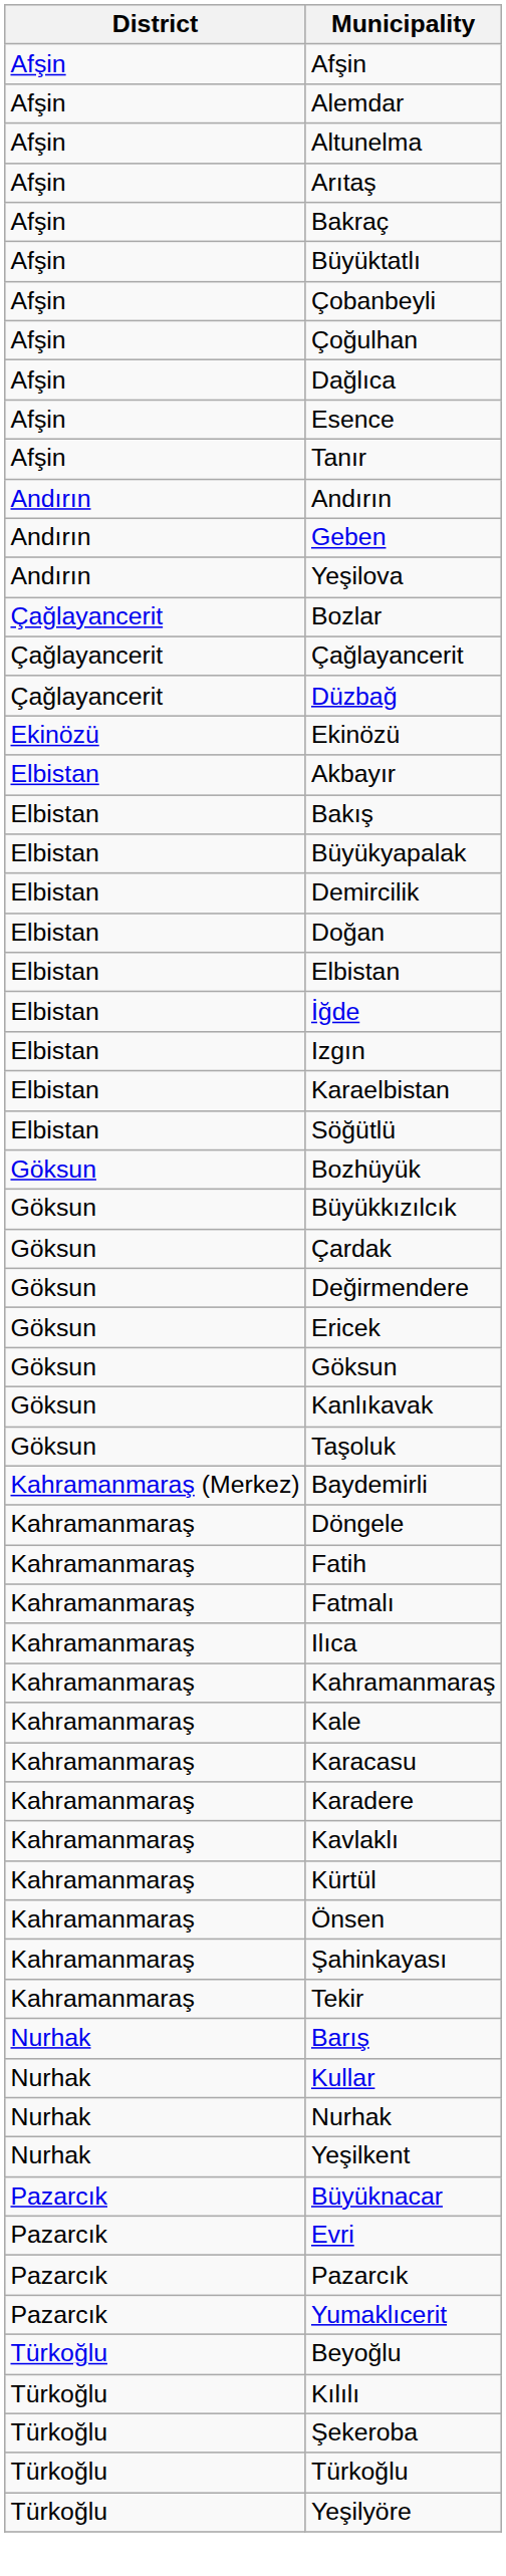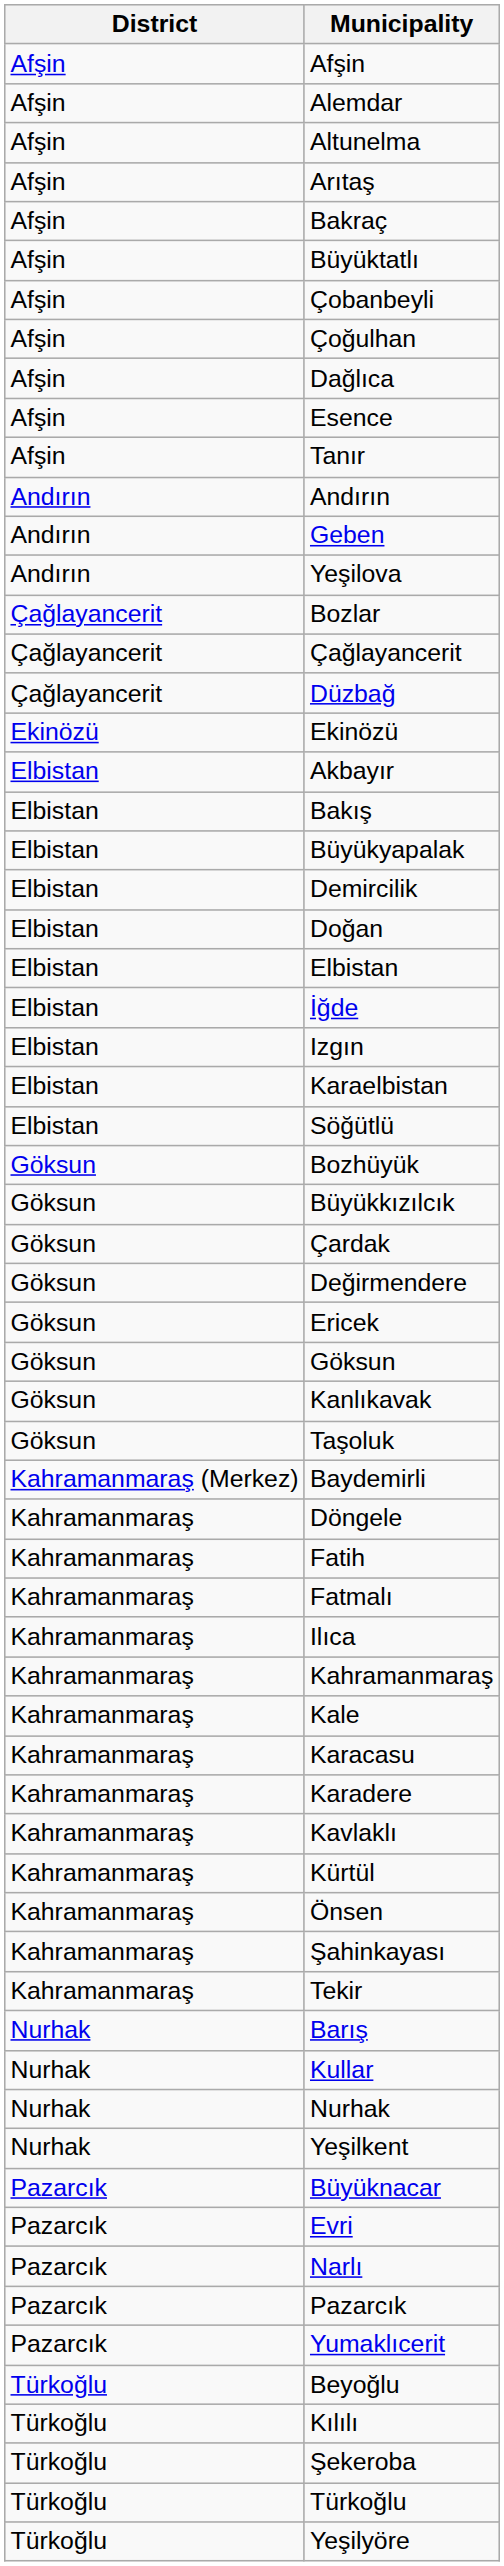 <table class="sortable wikitable">
 <tr>
 <th>District</th>
 <th>Municipality</th>
 </tr>
 <tr>
 <td><a href='#'>Afşin</a></td>
 <td>Afşin</td>
 </tr>
 <tr>
 <td>Afşin</td>
 <td>Alemdar</td>
 </tr>
 <tr>
 <td>Afşin</td>
 <td>Altunelma</td>
 </tr>
 <tr>
 <td>Afşin</td>
 <td>Arıtaş</td>
 </tr>
 <tr>
 <td>Afşin</td>
 <td>Bakraç</td>
 </tr>
 <tr>
 <td>Afşin</td>
 <td>Büyüktatlı</td>
 </tr>
 <tr>
 <td>Afşin</td>
 <td>Çobanbeyli</td>
 </tr>
 <tr>
 <td>Afşin</td>
 <td>Çoğulhan</td>
 </tr>
 <tr>
 <td>Afşin</td>
 <td>Dağlıca</td>
 </tr>
 <tr>
 <td>Afşin</td>
 <td>Esence</td>
 </tr>
 <tr>
 <td>Afşin</td>
 <td>Tanır</td>
 </tr>
 <tr>
 <td><a href='#'>Andırın</a></td>
 <td>Andırın</td>
 </tr>
 <tr>
 <td>Andırın</td>
 <td><a href='#'>Geben</a></td>
 </tr>
 <tr>
 <td>Andırın</td>
 <td>Yeşilova</td>
 </tr>
 <tr>
 <td><a href='#'>Çağlayancerit</a></td>
 <td>Bozlar</td>
 </tr>
 <tr>
 <td>Çağlayancerit</td>
 <td>Çağlayancerit</td>
 </tr>
 <tr>
 <td>Çağlayancerit</td>
 <td><a href='#'>Düzbağ</a></td>
 </tr>
 <tr>
 <td><a href='#'>Ekinözü</a></td>
 <td>Ekinözü</td>
 </tr>
 <tr>
 <td><a href='#'>Elbistan</a></td>
 <td>Akbayır</td>
 </tr>
 <tr>
 <td>Elbistan</td>
 <td>Bakış</td>
 </tr>
 <tr>
 <td>Elbistan</td>
 <td>Büyükyapalak</td>
 </tr>
 <tr>
 <td>Elbistan</td>
 <td>Demircilik</td>
 </tr>
 <tr>
 <td>Elbistan</td>
 <td>Doğan</td>
 </tr>
 <tr>
 <td>Elbistan</td>
 <td>Elbistan</td>
 </tr>
 <tr>
 <td>Elbistan</td>
 <td><a href='#'>İğde</a></td>
 </tr>
 <tr>
 <td>Elbistan</td>
 <td>Izgın</td>
 </tr>
 <tr>
 <td>Elbistan</td>
 <td>Karaelbistan</td>
 </tr>
 <tr>
 <td>Elbistan</td>
 <td>Söğütlü</td>
 </tr>
 <tr>
 <td><a href='#'>Göksun</a></td>
 <td>Bozhüyük</td>
 </tr>
 <tr>
 <td>Göksun</td>
 <td>Büyükkızılcık</td>
 </tr>
 <tr>
 <td>Göksun</td>
 <td>Çardak</td>
 </tr>
 <tr>
 <td>Göksun</td>
 <td>Değirmendere</td>
 </tr>
 <tr>
 <td>Göksun</td>
 <td>Ericek</td>
 </tr>
 <tr>
 <td>Göksun</td>
 <td>Göksun</td>
 </tr>
 <tr>
 <td>Göksun</td>
 <td>Kanlıkavak</td>
 </tr>
 <tr>
 <td>Göksun</td>
 <td>Taşoluk</td>
 </tr>
 <tr>
 <td><a href='#'>Kahramanmaraş</a> (Merkez)</td>
 <td>Baydemirli</td>
 </tr>
 <tr>
 <td>Kahramanmaraş</td>
 <td>Döngele</td>
 </tr>
 <tr>
 <td>Kahramanmaraş</td>
 <td>Fatih</td>
 </tr>
 <tr>
 <td>Kahramanmaraş</td>
 <td>Fatmalı</td>
 </tr>
 <tr>
 <td>Kahramanmaraş</td>
 <td>Ilıca</td>
 </tr>
 <tr>
 <td>Kahramanmaraş</td>
 <td>Kahramanmaraş</td>
 </tr>
 <tr>
 <td>Kahramanmaraş</td>
 <td>Kale</td>
 </tr>
 <tr>
 <td>Kahramanmaraş</td>
 <td>Karacasu</td>
 </tr>
 <tr>
 <td>Kahramanmaraş</td>
 <td>Karadere</td>
 </tr>
 <tr>
 <td>Kahramanmaraş</td>
 <td>Kavlaklı</td>
 </tr>
 <tr>
 <td>Kahramanmaraş</td>
 <td>Kürtül</td>
 </tr>
 <tr>
 <td>Kahramanmaraş</td>
 <td>Önsen</td>
 </tr>
 <tr>
 <td>Kahramanmaraş</td>
 <td>Şahinkayası</td>
 </tr>
 <tr>
 <td>Kahramanmaraş</td>
 <td>Tekir</td>
 </tr>
 <tr>
 <td><a href='#'>Nurhak</a></td>
 <td><a href='#'>Barış</a></td>
 </tr>
 <tr>
 <td>Nurhak</td>
 <td><a href='#'>Kullar</a></td>
 </tr>
 <tr>
 <td>Nurhak</td>
 <td>Nurhak</td>
 </tr>
 <tr>
 <td>Nurhak</td>
 <td>Yeşilkent</td>
 </tr>
 <tr>
 <td><a href='#'>Pazarcık</a></td>
 <td><a href='#'>Büyüknacar</a></td>
 </tr>
 <tr>
 <td>Pazarcık</td>
 <td><a href='#'>Evri</a></td>
 </tr>
 <tr>
 <td>Pazarcık</td>
+<td><a href='#'>Narlı</a></td>
+</tr>
+<tr>
+<td>Pazarcık</td>
 <td>Pazarcık</td>
 </tr>
 <tr>
 <td>Pazarcık</td>
 <td><a href='#'>Yumaklıcerit</a></td>
 </tr>
 <tr>
 <td><a href='#'>Türkoğlu</a></td>
 <td>Beyoğlu</td>
 </tr>
 <tr>
 <td>Türkoğlu</td>
 <td>Kılılı</td>
 </tr>
 <tr>
 <td>Türkoğlu</td>
 <td>Şekeroba</td>
 </tr>
 <tr>
 <td>Türkoğlu</td>
 <td>Türkoğlu</td>
 </tr>
 <tr>
 <td>Türkoğlu</td>
 <td>Yeşilyöre</td>
 </tr>
 </table>
